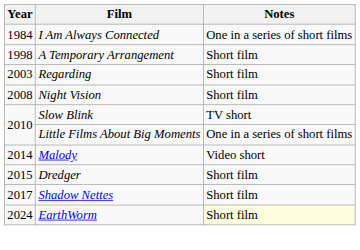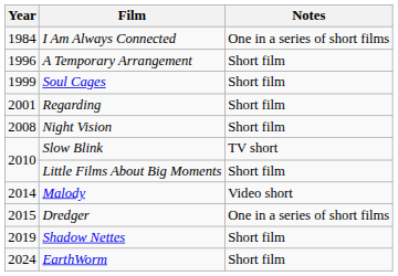 <table class="wikitable">
 <tr>
 <th>Year</th>
 <th>Film</th>
 <th>Notes</th>
 </tr>
 <tr>
 <td>1984</td>
 <td><em>I Am Always Connected</em></td>
 <td>One in a series of short films</td>
 </tr>
 <tr>
-<td>1998</td>
+<td>1996</td>
 <td><em>A Temporary Arrangement</em></td>
 <td>Short film</td>
 </tr>
 <tr>
-<td>2003</td>
+<td>1999</td>
+<td><em><a href='#'>Soul Cages</a></em></td>
+<td>Short film</td>
+</tr>
+<tr>
+<td>2001</td>
 <td><em>Regarding</em></td>
 <td>Short film</td>
 </tr>
 <tr>
 <td>2008</td>
 <td><em>Night Vision</em></td>
 <td>Short film</td>
 </tr>
 <tr>
 <td rowspan=2>2010</td>
 <td><em>Slow Blink</em></td>
 <td>TV short</td>
 </tr>
 <tr>
 <td><em>Little Films About Big Moments</em></td>
-<td>One in a series of short films</td>
+<td>Short film</td>
 </tr>
 <tr>
 <td>2014</td>
 <td><em><a href='#'>Malody</a></em></td>
 <td>Video short</td>
 </tr>
 <tr>
 <td>2015</td>
 <td><em>Dredger</em></td>
-<td>Short film</td>
+<td>One in a series of short films</td>
 </tr>
 <tr>
-<td>2017</td>
+<td>2019</td>
 <td><em><a href='#'>Shadow Nettes</a></em></td>
 <td>Short film</td>
 </tr>
 <tr>
 <td>2024</td>
 <td><em><a href='#'>EarthWorm</a></em></td>
-<td style="background: lightyellow;">Short film</td>
+<td>Short film</td>
 </tr>
 </table>
